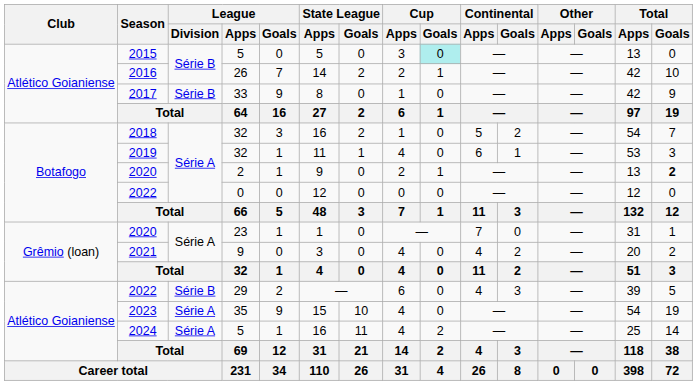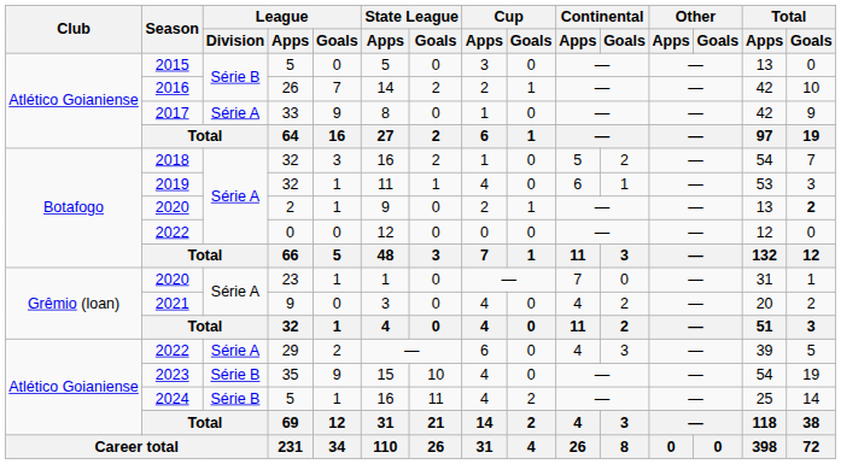 <table class="wikitable" style="text-align: center;">
 <tr>
 <th rowspan="2">Club</th>
 <th rowspan="2">Season</th>
 <th colspan="3">League</th>
 <th colspan="2">State League</th>
 <th colspan="2">Cup</th>
 <th colspan="2">Continental</th>
 <th colspan="2">Other</th>
 <th colspan="2">Total</th>
 </tr>
 <tr>
 <th>Division</th>
 <th>Apps</th>
 <th>Goals</th>
 <th>Apps</th>
 <th>Goals</th>
 <th>Apps</th>
 <th>Goals</th>
 <th>Apps</th>
 <th>Goals</th>
 <th>Apps</th>
 <th>Goals</th>
 <th>Apps</th>
 <th>Goals</th>
 </tr>
 <tr>
 <td rowspan="4"><a href='#'>Atlético Goianiense</a></td>
 <td><a href='#'>2015</a></td>
 <td rowspan="2"><a href='#'>Série B</a></td>
 <td>5</td>
 <td>0</td>
 <td>5</td>
 <td>0</td>
 <td>3</td>
-<td style="background: paleturquoise;">0</td>
+<td>0</td>
 <td colspan="2">—</td>
 <td colspan="2">—</td>
 <td>13</td>
 <td>0</td>
 </tr>
 <tr>
 <td><a href='#'>2016</a></td>
 <td>26</td>
 <td>7</td>
 <td>14</td>
 <td>2</td>
 <td>2</td>
 <td>1</td>
 <td colspan="2">—</td>
 <td colspan="2">—</td>
 <td>42</td>
 <td>10</td>
 </tr>
 <tr>
 <td><a href='#'>2017</a></td>
-<td><a href='#'>Série B</a></td>
+<td rowspan="1"><a href='#'>Série A</a></td>
 <td>33</td>
 <td>9</td>
 <td>8</td>
 <td>0</td>
 <td>1</td>
 <td>0</td>
 <td colspan="2">—</td>
 <td colspan="2">—</td>
 <td>42</td>
 <td>9</td>
 </tr>
 <tr>
 <th colspan="2">Total</th>
 <th>64</th>
 <th>16</th>
 <th>27</th>
 <th>2</th>
 <th>6</th>
 <th>1</th>
 <th colspan="2">—</th>
 <th colspan="2">—</th>
 <th>97</th>
 <th>19</th>
 </tr>
 <tr>
 <td rowspan="5"><a href='#'>Botafogo</a></td>
 <td><a href='#'>2018</a></td>
 <td rowspan="4"><a href='#'>Série A</a></td>
 <td>32</td>
 <td>3</td>
 <td>16</td>
 <td>2</td>
 <td>1</td>
 <td>0</td>
 <td>5</td>
 <td>2</td>
 <td colspan="2">—</td>
 <td>54</td>
 <td>7</td>
 </tr>
 <tr>
 <td><a href='#'>2019</a></td>
 <td>32</td>
 <td>1</td>
 <td>11</td>
 <td>1</td>
 <td>4</td>
 <td>0</td>
 <td>6</td>
 <td>1</td>
 <td colspan="2">—</td>
 <td>53</td>
 <td>3</td>
 </tr>
 <tr>
 <td><a href='#'>2020</a></td>
 <td>2</td>
 <td>1</td>
 <td>9</td>
 <td>0</td>
 <td>2</td>
 <td>1</td>
 <td colspan="2">—</td>
 <td colspan="2">—</td>
 <td>13</td>
 <td><strong>2</strong></td>
 </tr>
 <tr>
 <td><a href='#'>2022</a></td>
 <td>0</td>
 <td>0</td>
 <td>12</td>
 <td>0</td>
 <td>0</td>
 <td>0</td>
 <td colspan="2">—</td>
 <td colspan="2">—</td>
 <td>12</td>
 <td>0</td>
 </tr>
 <tr>
 <th colspan="2">Total</th>
 <th>66</th>
 <th>5</th>
 <th>48</th>
 <th>3</th>
 <th>7</th>
 <th>1</th>
 <th>11</th>
 <th>3</th>
 <th colspan="2">—</th>
 <th>132</th>
 <th>12</th>
 </tr>
 <tr>
 <td rowspan="3"><a href='#'>Grêmio</a> (loan)</td>
 <td><a href='#'>2020</a></td>
 <td rowspan="2">Série A</td>
 <td>23</td>
 <td>1</td>
 <td>1</td>
 <td>0</td>
 <td colspan="2">—</td>
 <td>7</td>
 <td>0</td>
 <td colspan="2">—</td>
 <td>31</td>
 <td>1</td>
 </tr>
 <tr>
 <td><a href='#'>2021</a></td>
 <td>9</td>
 <td>0</td>
 <td>3</td>
 <td>0</td>
 <td>4</td>
 <td>0</td>
 <td>4</td>
 <td>2</td>
 <td colspan="2">—</td>
 <td>20</td>
 <td>2</td>
 </tr>
 <tr>
 <th colspan="2">Total</th>
 <th>32</th>
 <th>1</th>
 <th>4</th>
 <th>0</th>
 <th>4</th>
 <th>0</th>
 <th>11</th>
 <th>2</th>
 <th colspan="2">—</th>
 <th>51</th>
 <th>3</th>
 </tr>
 <tr>
 <td rowspan="4"><a href='#'>Atlético Goianiense</a></td>
 <td><a href='#'>2022</a></td>
-<td><a href='#'>Série B</a></td>
+<td><a href='#'>Série A</a></td>
 <td>29</td>
 <td>2</td>
 <td colspan="2">—</td>
 <td>6</td>
 <td>0</td>
 <td>4</td>
 <td>3</td>
 <td colspan="2">—</td>
 <td>39</td>
 <td>5</td>
 </tr>
 <tr>
 <td><a href='#'>2023</a></td>
-<td rowspan="1"><a href='#'>Série A</a></td>
+<td><a href='#'>Série B</a></td>
 <td>35</td>
 <td>9</td>
 <td>15</td>
 <td>10</td>
 <td>4</td>
 <td>0</td>
 <td colspan="2">—</td>
 <td colspan="2">—</td>
 <td>54</td>
 <td>19</td>
 </tr>
 <tr>
 <td><a href='#'>2024</a></td>
-<td><a href='#'>Série A</a></td>
+<td><a href='#'>Série B</a></td>
 <td>5</td>
 <td>1</td>
 <td>16</td>
 <td>11</td>
 <td>4</td>
 <td>2</td>
 <td colspan="2">—</td>
 <td colspan="2">—</td>
 <td>25</td>
 <td>14</td>
 </tr>
 <tr>
 <th colspan="2">Total</th>
 <th>69</th>
 <th>12</th>
 <th>31</th>
 <th>21</th>
 <th>14</th>
 <th>2</th>
 <th>4</th>
 <th>3</th>
 <th colspan="2">—</th>
 <th>118</th>
 <th>38</th>
 </tr>
 <tr>
 <th colspan="3">Career total</th>
 <th>231</th>
 <th>34</th>
 <th>110</th>
 <th>26</th>
 <th>31</th>
 <th>4</th>
 <th>26</th>
 <th>8</th>
 <th>0</th>
 <th>0</th>
 <th>398</th>
 <th>72</th>
 </tr>
 </table>
